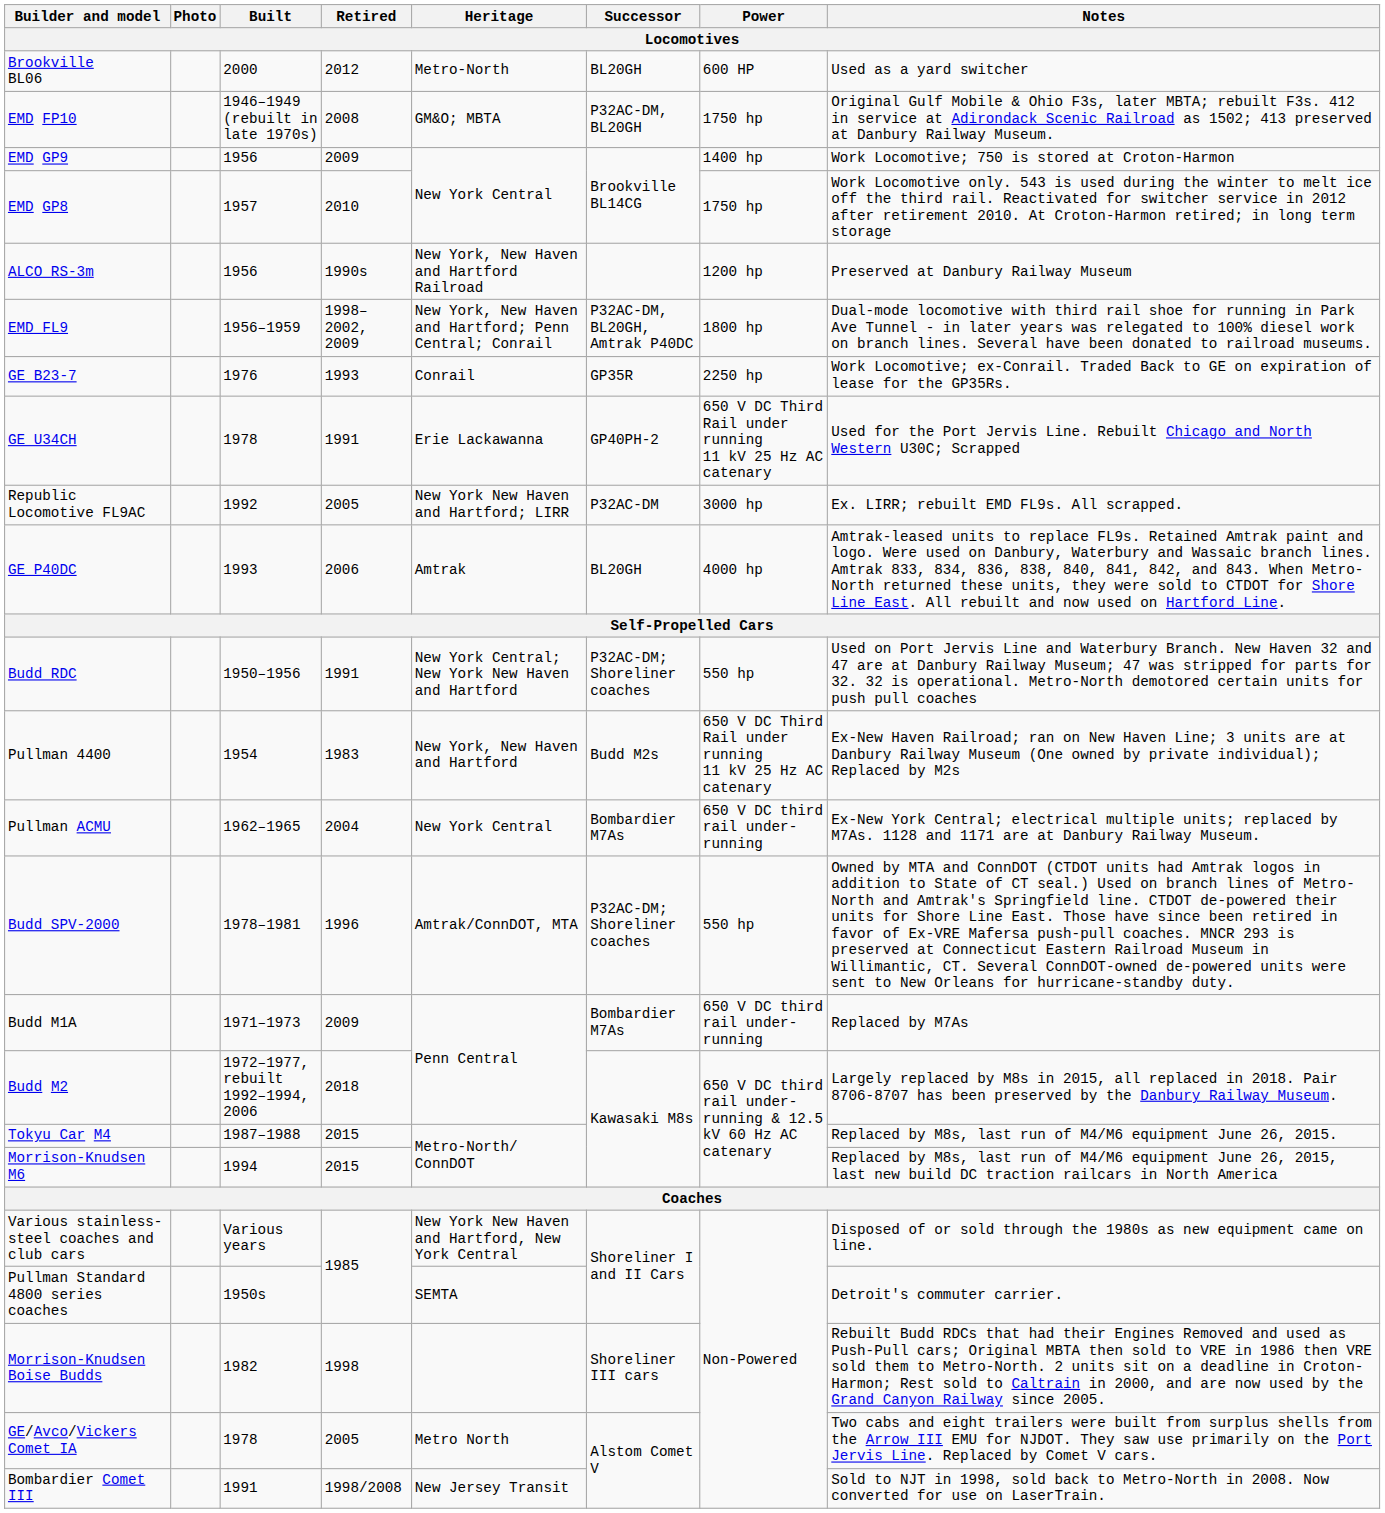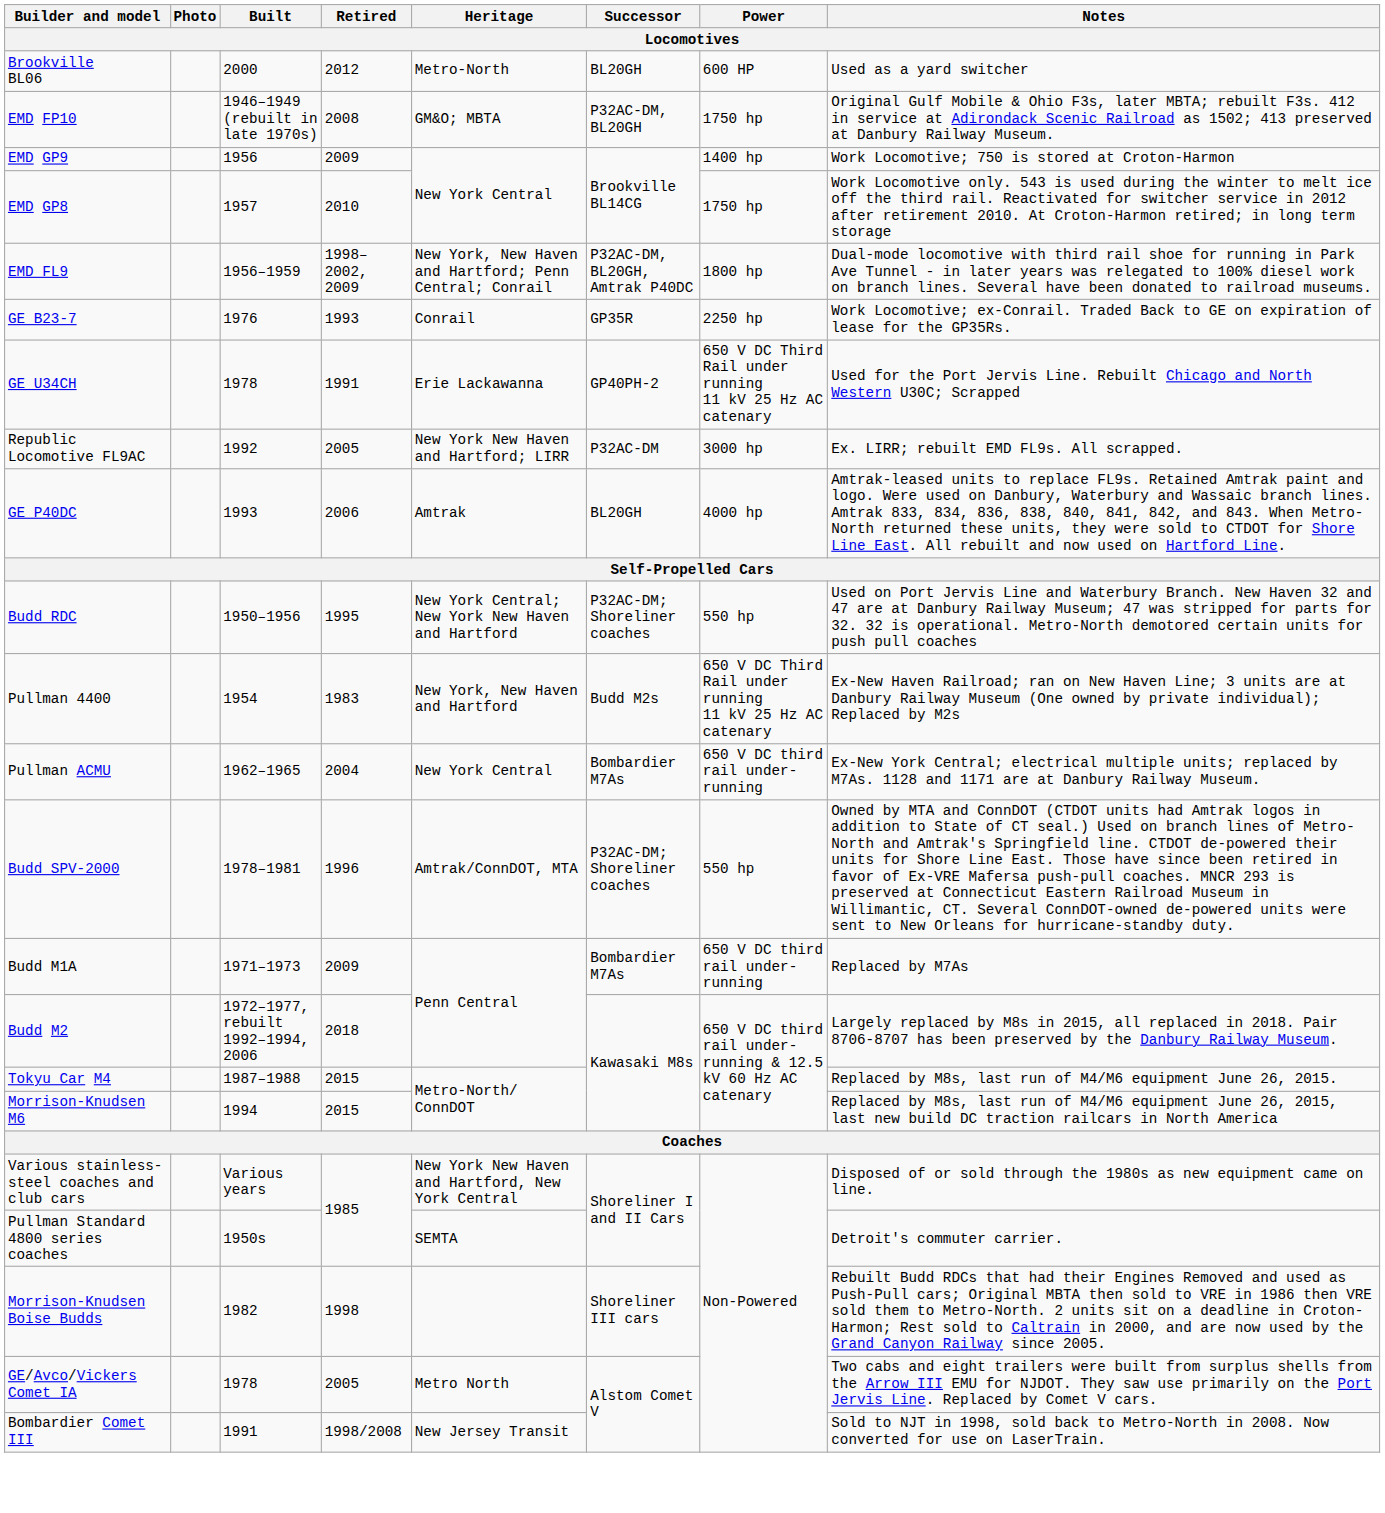 <table class="wikitable sortable" |>
 <tr>
 <th>Builder and model</th>
 <th>Photo</th>
 <th>Built</th>
 <th>Retired</th>
 <th>Heritage</th>
 <th>Successor</th>
 <th>Power</th>
 <th>Notes</th>
 </tr>
 <tr>
 <th colspan=8>Locomotives</th>
 </tr>
 <tr>
 <td><a href='#'>Brookville</a><br>BL06</td>
 <td></td>
 <td>2000</td>
 <td>2012</td>
 <td>Metro-North</td>
 <td>BL20GH</td>
 <td>600 HP</td>
 <td>Used as a yard switcher</td>
 </tr>
 <tr>
 <td><a href='#'>EMD</a> <a href='#'>FP10</a></td>
 <td></td>
 <td>1946–1949 (rebuilt in late 1970s)</td>
 <td>2008</td>
 <td>GM&O; MBTA</td>
 <td>P32AC-DM, BL20GH</td>
 <td>1750 hp</td>
 <td>Original Gulf Mobile & Ohio F3s, later MBTA; rebuilt F3s. 412 in service at <a href='#'>Adirondack Scenic Railroad</a> as 1502; 413 preserved at Danbury Railway Museum.</td>
 </tr>
 <tr>
 <td><a href='#'>EMD</a> <a href='#'>GP9</a></td>
 <td></td>
 <td>1956</td>
 <td>2009</td>
 <td rowspan="2">New York Central</td>
 <td rowspan="2">Brookville BL14CG</td>
 <td>1400 hp</td>
 <td>Work Locomotive; 750 is stored at Croton-Harmon</td>
 </tr>
 <tr>
 <td><a href='#'>EMD</a> <a href='#'>GP8</a></td>
 <td></td>
 <td>1957</td>
 <td>2010</td>
 <td>1750 hp</td>
 <td>Work Locomotive only. 543 is used during the winter to melt ice off the third rail. Reactivated for switcher service in 2012 after retirement 2010. At Croton-Harmon retired; in long term storage</td>
-</tr>
-<tr>
-<td><a href='#'>ALCO RS-3m</a></td>
-<td></td>
-<td>1956</td>
-<td>1990s</td>
-<td>New York, New Haven and Hartford Railroad</td>
-<td></td>
-<td>1200 hp</td>
-<td>Preserved at Danbury Railway Museum</td>
 </tr>
 <tr>
 <td><a href='#'>EMD FL9</a></td>
 <td></td>
 <td>1956–1959</td>
 <td>1998–2002, 2009</td>
 <td>New York, New Haven and Hartford; Penn Central; Conrail</td>
 <td>P32AC-DM, BL20GH, Amtrak P40DC</td>
 <td>1800 hp</td>
 <td>Dual-mode locomotive with third rail shoe for running in Park Ave Tunnel - in later years was relegated to 100% diesel work on branch lines. Several have been donated to railroad museums.</td>
 </tr>
 <tr>
 <td><a href='#'>GE B23-7</a></td>
 <td></td>
 <td>1976</td>
 <td>1993</td>
 <td>Conrail</td>
 <td>GP35R</td>
 <td>2250 hp</td>
 <td>Work Locomotive; ex-Conrail. Traded Back to GE on expiration of lease for the GP35Rs.</td>
 </tr>
 <tr>
 <td><a href='#'>GE U34CH</a></td>
 <td></td>
 <td>1978</td>
 <td>1991</td>
 <td>Erie Lackawanna</td>
 <td>GP40PH-2</td>
 <td>650 V DC Third Rail under running<br>11 kV 25 Hz AC catenary</td>
 <td>Used for the Port Jervis Line. Rebuilt <a href='#'>Chicago and North Western</a> U30C; Scrapped</td>
 </tr>
 <tr>
 <td>Republic Locomotive FL9AC</td>
 <td></td>
 <td>1992</td>
 <td>2005</td>
 <td>New York New Haven and Hartford; LIRR</td>
 <td>P32AC-DM</td>
 <td>3000 hp</td>
 <td>Ex. LIRR; rebuilt EMD FL9s. All scrapped.</td>
 </tr>
 <tr>
 <td><a href='#'>GE P40DC</a></td>
 <td></td>
 <td>1993</td>
 <td>2006</td>
 <td>Amtrak</td>
 <td>BL20GH</td>
 <td>4000 hp</td>
 <td>Amtrak-leased units to replace FL9s. Retained Amtrak paint and logo. Were used on Danbury, Waterbury and Wassaic branch lines. Amtrak 833, 834, 836, 838, 840, 841, 842, and 843. When Metro-North returned these units, they were sold to CTDOT for <a href='#'>Shore Line East</a>. All rebuilt and now used on <a href='#'>Hartford Line</a>.</td>
 </tr>
 <tr>
 <th colspan=8>Self-Propelled Cars</th>
 </tr>
 <tr>
 <td><a href='#'>Budd RDC</a></td>
 <td></td>
 <td>1950–1956</td>
-<td>1991</td>
+<td>1995</td>
 <td>New York Central; New York New Haven and Hartford</td>
 <td>P32AC-DM; Shoreliner coaches</td>
 <td>550 hp</td>
 <td>Used on Port Jervis Line and Waterbury Branch. New Haven 32 and 47 are at Danbury Railway Museum; 47 was stripped for parts for 32. 32 is operational. Metro-North demotored certain units for push pull coaches</td>
 </tr>
 <tr>
 <td>Pullman 4400</td>
 <td></td>
 <td>1954</td>
 <td>1983</td>
 <td>New York, New Haven and Hartford</td>
 <td>Budd M2s</td>
 <td>650 V DC Third Rail under running<br>11 kV 25 Hz AC catenary</td>
 <td>Ex-New Haven Railroad; ran on New Haven Line; 3 units are at Danbury Railway Museum (One owned by private individual); Replaced by M2s</td>
 </tr>
 <tr>
 <td>Pullman <a href='#'>ACMU</a></td>
 <td></td>
 <td>1962–1965</td>
 <td>2004</td>
 <td>New York Central</td>
 <td>Bombardier M7As</td>
 <td>650 V DC third rail under-running</td>
 <td>Ex-New York Central; electrical multiple units; replaced by M7As. 1128 and 1171 are at Danbury Railway Museum.</td>
 </tr>
 <tr>
 <td><a href='#'>Budd SPV-2000</a></td>
 <td></td>
 <td>1978–1981</td>
 <td>1996</td>
 <td>Amtrak/ConnDOT, MTA</td>
 <td>P32AC-DM; Shoreliner coaches</td>
 <td>550 hp</td>
 <td>Owned by MTA and ConnDOT (CTDOT units had Amtrak logos in addition to State of CT seal.) Used on branch lines of Metro-North and Amtrak's Springfield line. CTDOT de-powered their units for Shore Line East. Those have since been retired in favor of Ex-VRE Mafersa push-pull coaches. MNCR 293 is preserved at Connecticut Eastern Railroad Museum in Willimantic, CT. Several ConnDOT-owned de-powered units were sent to New Orleans for hurricane-standby duty.</td>
 </tr>
 <tr>
 <td>Budd M1A</td>
 <td></td>
 <td>1971–1973</td>
 <td>2009</td>
 <td rowspan="2">Penn Central</td>
 <td>Bombardier M7As</td>
 <td>650 V DC third rail under-running</td>
 <td>Replaced by M7As</td>
 </tr>
 <tr>
 <td><a href='#'>Budd</a> <a href='#'>M2</a></td>
 <td></td>
 <td>1972–1977, rebuilt 1992–1994, 2006</td>
 <td>2018</td>
 <td rowspan="3">Kawasaki M8s</td>
 <td rowspan="3">650 V DC third rail under-running & 12.5 kV 60 Hz AC catenary</td>
 <td>Largely replaced by M8s in 2015, all replaced in 2018. Pair 8706-8707 has been preserved by the <a href='#'>Danbury Railway Museum</a>.</td>
 </tr>
 <tr>
 <td><a href='#'>Tokyu Car</a> <a href='#'>M4</a></td>
 <td></td>
 <td>1987–1988</td>
 <td>2015</td>
 <td rowspan="2">Metro-North/ ConnDOT</td>
 <td>Replaced by M8s, last run of M4/M6 equipment June 26, 2015.</td>
 </tr>
 <tr>
 <td><a href='#'>Morrison-Knudsen</a> <a href='#'>M6</a></td>
 <td></td>
 <td>1994</td>
 <td>2015</td>
 <td>Replaced by M8s, last run of M4/M6 equipment June 26, 2015, last new build DC traction railcars in North America</td>
 </tr>
 <tr>
 <th colspan=8>Coaches</th>
 </tr>
 <tr>
 <td>Various stainless-steel coaches and club cars</td>
 <td></td>
 <td>Various years</td>
 <td rowspan="2">1985</td>
 <td>New York New Haven and Hartford, New York Central</td>
 <td rowspan="2">Shoreliner I and II Cars</td>
 <td rowspan="5">Non-Powered</td>
 <td>Disposed of or sold through the 1980s as new equipment came on line.</td>
 </tr>
 <tr>
 <td>Pullman Standard 4800 series coaches</td>
 <td></td>
 <td>1950s</td>
 <td>SEMTA</td>
 <td>Detroit's commuter carrier.</td>
 </tr>
 <tr>
 <td><a href='#'>Morrison-Knudsen</a> <a href='#'>Boise Budds</a></td>
 <td></td>
 <td>1982</td>
 <td>1998</td>
 <td></td>
 <td>Shoreliner III cars</td>
 <td>Rebuilt Budd RDCs that had their Engines Removed and used as Push-Pull cars; Original MBTA then sold to VRE in 1986 then VRE sold them to Metro-North. 2 units sit on a deadline in Croton-Harmon; Rest sold to <a href='#'>Caltrain</a> in 2000, and are now used by the <a href='#'>Grand Canyon Railway</a> since 2005.</td>
 </tr>
 <tr>
 <td><a href='#'>GE</a>/<a href='#'>Avco</a>/<a href='#'>Vickers</a> <a href='#'>Comet IA</a></td>
 <td></td>
 <td>1978</td>
 <td>2005</td>
 <td>Metro North</td>
 <td rowspan="2">Alstom Comet V</td>
 <td>Two cabs and eight trailers were built from surplus shells from the <a href='#'>Arrow III</a> EMU for NJDOT. They saw use primarily on the <a href='#'>Port Jervis Line</a>. Replaced by Comet V cars.</td>
 </tr>
 <tr>
 <td>Bombardier <a href='#'>Comet III</a></td>
 <td></td>
 <td>1991</td>
 <td>1998/2008</td>
 <td>New Jersey Transit</td>
 <td>Sold to NJT in 1998, sold back to Metro-North in 2008. Now converted for use on LaserTrain.</td>
 </tr>
 </table>
